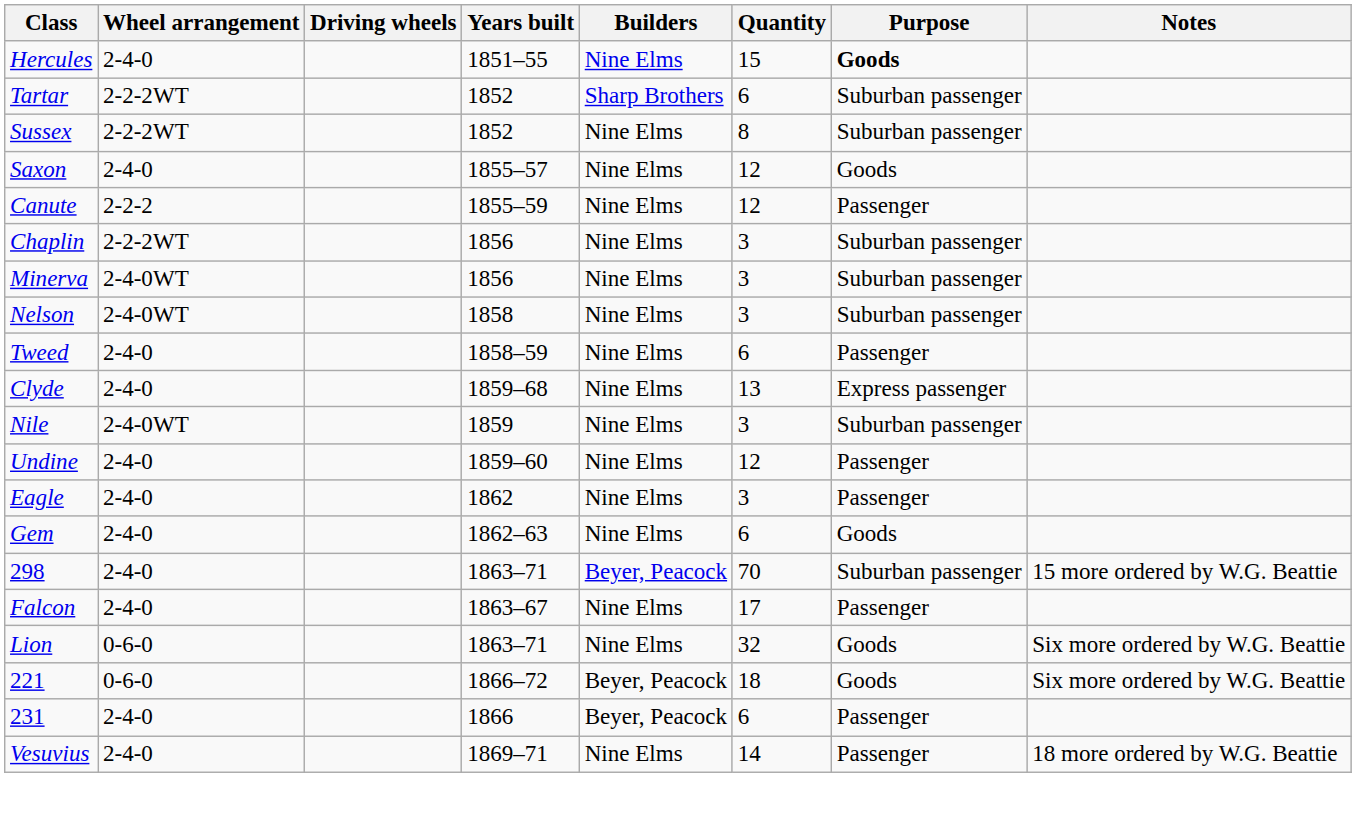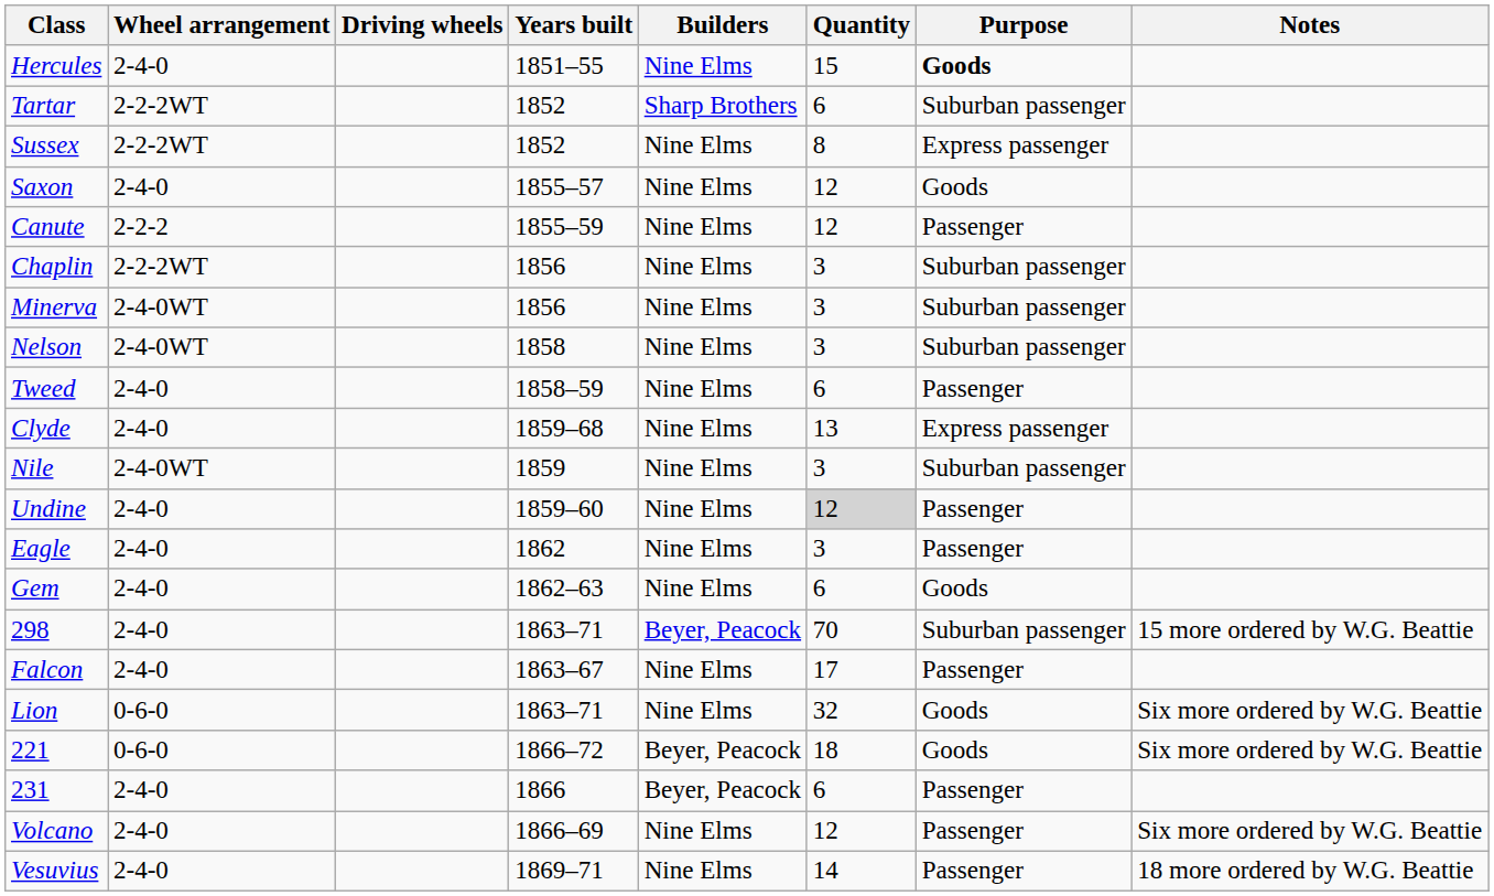 <table class="wikitable sortable mw-collapsible">
 <tr>
 <th>Class</th>
 <th>Wheel arrangement</th>
 <th>Driving wheels</th>
 <th>Years built</th>
 <th>Builders</th>
 <th>Quantity</th>
 <th>Purpose</th>
 <th>Notes</th>
 </tr>
 <tr>
 <td><a href='#'><em>Hercules</em></a></td>
 <td>2-4-0</td>
 <td></td>
 <td>1851–55</td>
 <td><a href='#'>Nine Elms</a></td>
 <td>15</td>
 <td><strong>Goods</strong></td>
 <td></td>
 </tr>
 <tr>
 <td><a href='#'><em>Tartar</em></a></td>
 <td>2-2-2WT</td>
 <td></td>
 <td>1852</td>
 <td><a href='#'>Sharp Brothers</a></td>
 <td>6</td>
 <td>Suburban passenger</td>
 <td></td>
 </tr>
 <tr>
 <td><a href='#'><em>Sussex</em></a></td>
 <td>2-2-2WT</td>
 <td></td>
 <td>1852</td>
 <td>Nine Elms</td>
 <td>8</td>
-<td>Suburban passenger</td>
+<td>Express passenger</td>
 <td></td>
 </tr>
 <tr>
 <td><a href='#'><em>Saxon</em></a></td>
 <td>2-4-0</td>
 <td></td>
 <td>1855–57</td>
 <td>Nine Elms</td>
 <td>12</td>
 <td>Goods</td>
 <td></td>
 </tr>
 <tr>
 <td><a href='#'><em>Canute</em></a></td>
 <td>2-2-2</td>
 <td></td>
 <td>1855–59</td>
 <td>Nine Elms</td>
 <td>12</td>
 <td>Passenger</td>
 <td></td>
 </tr>
 <tr>
 <td><a href='#'><em>Chaplin</em></a></td>
 <td>2-2-2WT</td>
 <td></td>
 <td>1856</td>
 <td>Nine Elms</td>
 <td>3</td>
 <td>Suburban passenger</td>
 <td></td>
 </tr>
 <tr>
 <td><a href='#'><em>Minerva</em></a></td>
 <td>2-4-0WT</td>
 <td></td>
 <td>1856</td>
 <td>Nine Elms</td>
 <td>3</td>
 <td>Suburban passenger</td>
 <td></td>
 </tr>
 <tr>
 <td><a href='#'><em>Nelson</em></a></td>
 <td>2-4-0WT</td>
 <td></td>
 <td>1858</td>
 <td>Nine Elms</td>
 <td>3</td>
 <td>Suburban passenger</td>
 <td></td>
 </tr>
 <tr>
 <td><a href='#'><em>Tweed</em></a></td>
 <td>2-4-0</td>
 <td></td>
 <td>1858–59</td>
 <td>Nine Elms</td>
 <td>6</td>
 <td>Passenger</td>
 <td></td>
 </tr>
 <tr>
 <td><a href='#'><em>Clyde</em></a></td>
 <td>2-4-0</td>
 <td></td>
 <td>1859–68</td>
 <td>Nine Elms</td>
 <td>13</td>
 <td>Express passenger</td>
 <td></td>
 </tr>
 <tr>
 <td><a href='#'><em>Nile</em></a></td>
 <td>2-4-0WT</td>
 <td></td>
 <td>1859</td>
 <td>Nine Elms</td>
 <td>3</td>
 <td>Suburban passenger</td>
 <td></td>
 </tr>
 <tr>
 <td><a href='#'><em>Undine</em></a></td>
 <td>2-4-0</td>
 <td></td>
 <td>1859–60</td>
 <td>Nine Elms</td>
-<td>12</td>
+<td style="background: lightgrey;">12</td>
 <td>Passenger</td>
 <td></td>
 </tr>
 <tr>
 <td><a href='#'><em>Eagle</em></a></td>
 <td>2-4-0</td>
 <td></td>
 <td>1862</td>
 <td>Nine Elms</td>
 <td>3</td>
 <td>Passenger</td>
 <td></td>
 </tr>
 <tr>
 <td><a href='#'><em>Gem</em></a></td>
 <td>2-4-0</td>
 <td></td>
 <td>1862–63</td>
 <td>Nine Elms</td>
 <td>6</td>
 <td>Goods</td>
 <td></td>
 </tr>
 <tr>
 <td><a href='#'>298</a></td>
 <td>2-4-0</td>
 <td></td>
 <td>1863–71</td>
 <td><a href='#'>Beyer, Peacock</a></td>
 <td>70</td>
 <td>Suburban passenger</td>
 <td>15 more ordered by W.G. Beattie</td>
 </tr>
 <tr>
 <td><a href='#'><em>Falcon</em></a></td>
 <td>2-4-0</td>
 <td></td>
 <td>1863–67</td>
 <td>Nine Elms</td>
 <td>17</td>
 <td>Passenger</td>
 <td></td>
 </tr>
 <tr>
 <td><a href='#'><em>Lion</em></a></td>
 <td>0-6-0</td>
 <td></td>
 <td>1863–71</td>
 <td>Nine Elms</td>
 <td>32</td>
 <td>Goods</td>
 <td>Six more ordered by W.G. Beattie</td>
 </tr>
 <tr>
 <td><a href='#'>221</a></td>
 <td>0-6-0</td>
 <td></td>
 <td>1866–72</td>
 <td>Beyer, Peacock</td>
 <td>18</td>
 <td>Goods</td>
 <td>Six more ordered by W.G. Beattie</td>
 </tr>
 <tr>
 <td><a href='#'>231</a></td>
 <td>2-4-0</td>
 <td></td>
 <td>1866</td>
 <td>Beyer, Peacock</td>
 <td>6</td>
 <td>Passenger</td>
 <td></td>
 </tr>
 <tr>
+<td><a href='#'><em>Volcano</em></a></td>
+<td>2-4-0</td>
+<td></td>
+<td>1866–69</td>
+<td>Nine Elms</td>
+<td>12</td>
+<td>Passenger</td>
+<td>Six more ordered by W.G. Beattie</td>
+</tr>
+<tr>
 <td><a href='#'><em>Vesuvius</em></a></td>
 <td>2-4-0</td>
 <td></td>
 <td>1869–71</td>
 <td>Nine Elms</td>
 <td>14</td>
 <td>Passenger</td>
 <td>18 more ordered by W.G. Beattie</td>
 </tr>
 </table>
